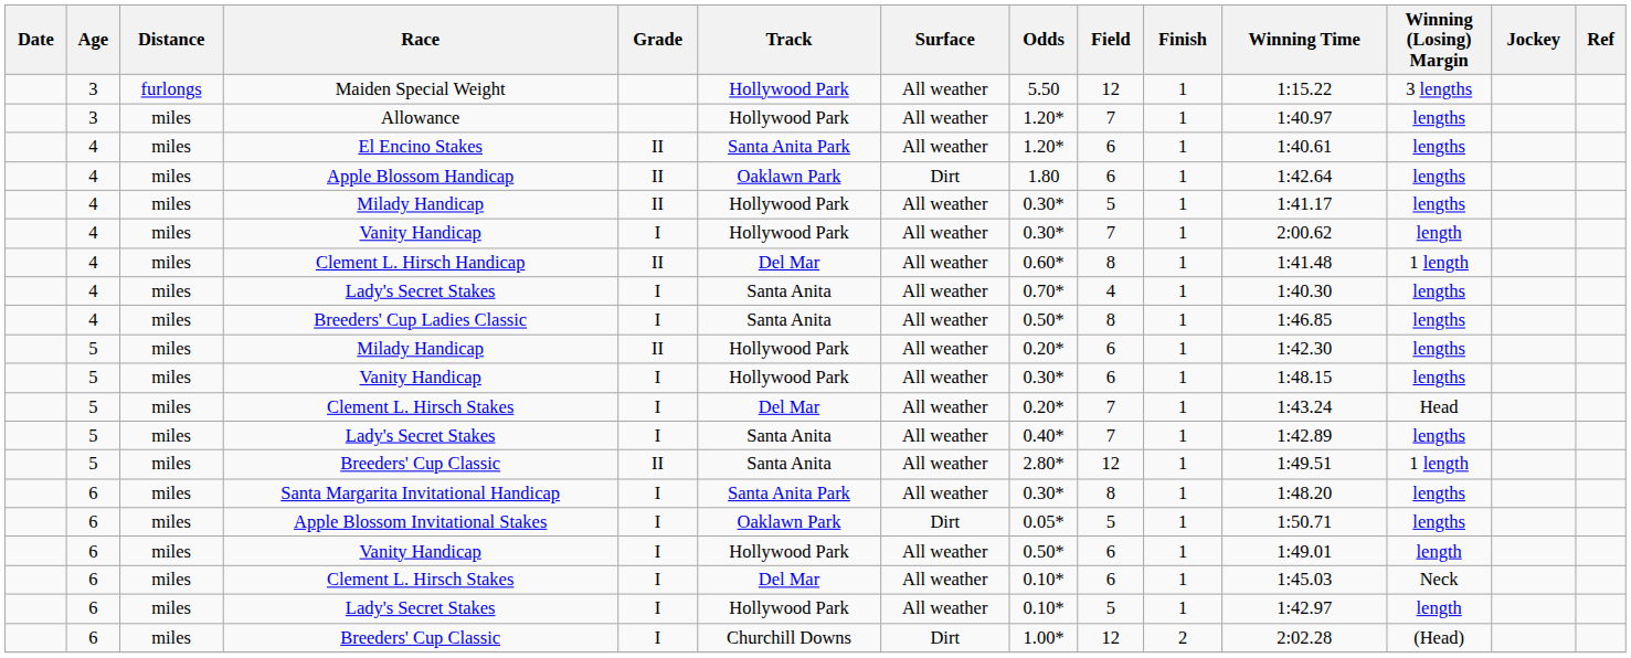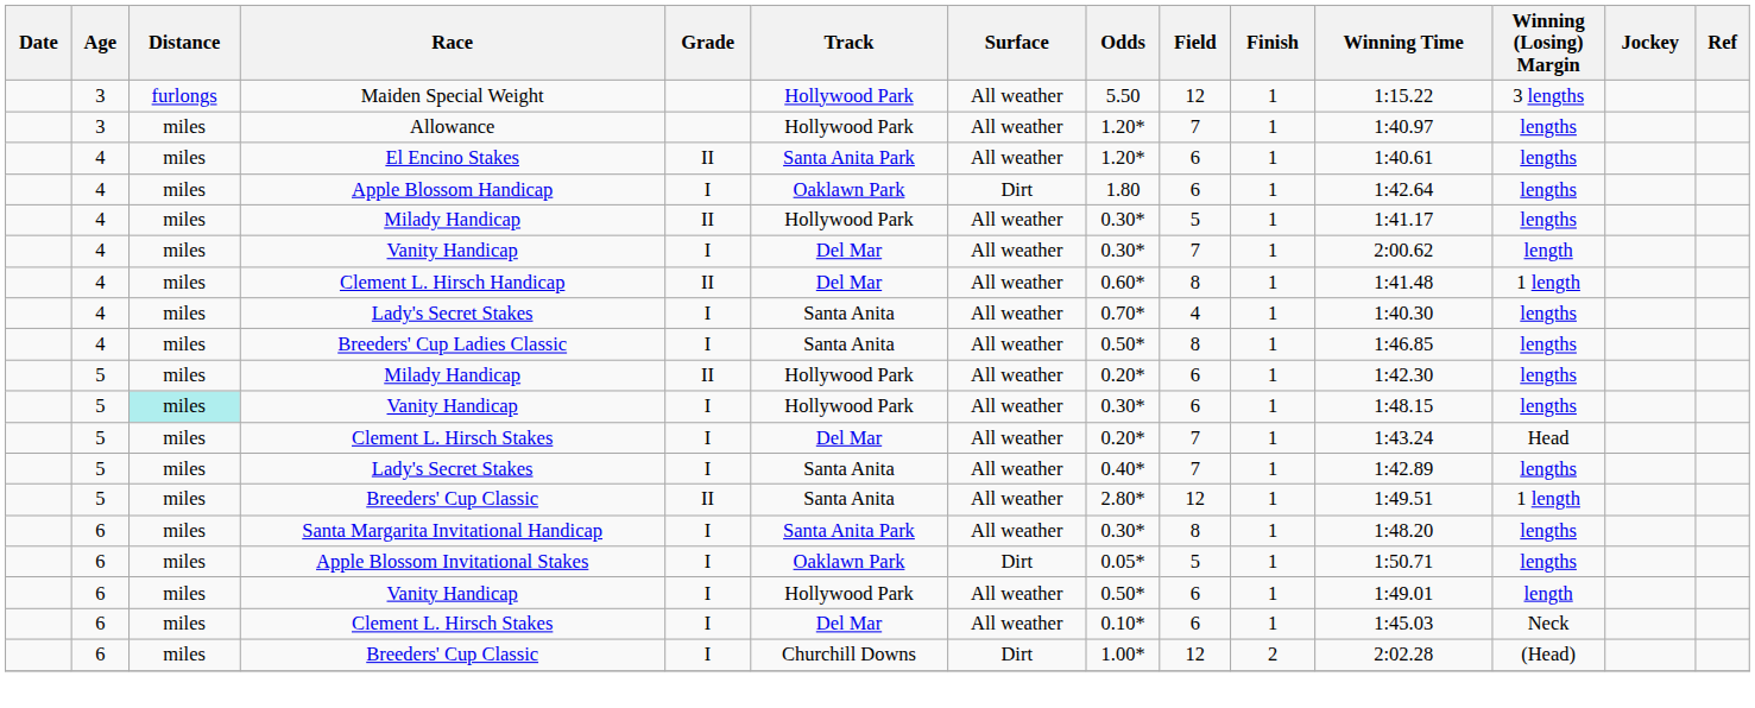 <table class = "wikitable sortable" style="text-align:center; width:90%">
 <tr>
 <th scope="col">Date</th>
 <th scope="col">Age</th>
 <th scope="col">Distance</th>
 <th scope="col">Race</th>
 <th scope="col">Grade</th>
 <th scope="col">Track</th>
 <th scope="col">Surface</th>
 <th scope="col">Odds</th>
 <th scope="col">Field</th>
 <th scope="col">Finish</th>
 <th scope="col">Winning Time</th>
 <th scope="col">Winning<br>(Losing)<br>Margin</th>
 <th scope="col">Jockey</th>
 <th scope="col" class="unsortable">Ref</th>
 </tr>
 <tr>
 <td></td>
 <td>3</td>
 <td>  <a href='#'>furlongs</a></td>
 <td>Maiden Special Weight</td>
 <td></td>
 <td><a href='#'>Hollywood Park</a></td>
 <td>All weather</td>
 <td>5.50</td>
 <td>12</td>
 <td>1</td>
 <td>1:15.22</td>
 <td>3 <a href='#'>lengths</a></td>
 <td></td>
 <td></td>
 </tr>
 <tr>
 <td></td>
 <td>3</td>
 <td>  miles</td>
 <td>Allowance</td>
 <td></td>
 <td>Hollywood Park</td>
 <td>All weather</td>
 <td>1.20*</td>
 <td>7</td>
 <td>1</td>
 <td>1:40.97</td>
 <td> <a href='#'>lengths</a></td>
 <td></td>
 <td></td>
 </tr>
 <tr>
 <td></td>
 <td>4</td>
 <td>  miles</td>
 <td><a href='#'>El Encino Stakes</a></td>
 <td>II</td>
 <td><a href='#'>Santa Anita Park</a></td>
 <td>All weather</td>
 <td>1.20*</td>
 <td>6</td>
 <td>1</td>
 <td>1:40.61</td>
 <td> <a href='#'>lengths</a></td>
 <td></td>
 <td></td>
 </tr>
 <tr>
 <td></td>
 <td>4</td>
 <td>  miles</td>
 <td><a href='#'>Apple Blossom Handicap</a></td>
-<td>II</td>
+<td>I</td>
 <td><a href='#'>Oaklawn Park</a></td>
 <td>Dirt</td>
 <td>1.80</td>
 <td>6</td>
 <td>1</td>
 <td>1:42.64</td>
 <td> <a href='#'>lengths</a></td>
 <td></td>
 <td></td>
 </tr>
 <tr>
 <td></td>
 <td>4</td>
 <td>  miles</td>
 <td><a href='#'>Milady Handicap</a></td>
 <td>II</td>
 <td>Hollywood Park</td>
 <td>All weather</td>
 <td>0.30*</td>
 <td>5</td>
 <td>1</td>
 <td>1:41.17</td>
 <td> <a href='#'>lengths</a></td>
 <td></td>
 <td></td>
 </tr>
 <tr>
 <td></td>
 <td>4</td>
 <td>  miles</td>
 <td><a href='#'>Vanity Handicap</a></td>
 <td>I</td>
-<td>Hollywood Park</td>
+<td><a href='#'>Del Mar</a></td>
 <td>All weather</td>
 <td>0.30*</td>
 <td>7</td>
 <td>1</td>
 <td>2:00.62</td>
 <td> <a href='#'>length</a></td>
 <td></td>
 <td></td>
 </tr>
 <tr>
 <td></td>
 <td>4</td>
 <td>  miles</td>
 <td><a href='#'>Clement L. Hirsch Handicap</a></td>
 <td>II</td>
 <td><a href='#'>Del Mar</a></td>
 <td>All weather</td>
 <td>0.60*</td>
 <td>8</td>
 <td>1</td>
 <td>1:41.48</td>
 <td>1 <a href='#'>length</a></td>
 <td></td>
 <td></td>
 </tr>
 <tr>
 <td></td>
 <td>4</td>
 <td>  miles</td>
 <td><a href='#'>Lady's Secret Stakes</a></td>
 <td>I</td>
 <td>Santa Anita</td>
 <td>All weather</td>
 <td>0.70*</td>
 <td>4</td>
 <td>1</td>
 <td>1:40.30</td>
 <td> <a href='#'>lengths</a></td>
 <td></td>
 <td></td>
 </tr>
 <tr>
 <td></td>
 <td>4</td>
 <td>  miles</td>
 <td><a href='#'>Breeders' Cup Ladies Classic</a></td>
 <td>I</td>
 <td>Santa Anita</td>
 <td>All weather</td>
 <td>0.50*</td>
 <td>8</td>
 <td>1</td>
 <td>1:46.85</td>
 <td> <a href='#'>lengths</a></td>
 <td></td>
 <td></td>
 </tr>
 <tr>
 <td></td>
 <td>5</td>
 <td>  miles</td>
 <td><a href='#'>Milady Handicap</a></td>
 <td>II</td>
 <td>Hollywood Park</td>
 <td>All weather</td>
 <td>0.20*</td>
 <td>6</td>
 <td>1</td>
 <td>1:42.30</td>
 <td> <a href='#'>lengths</a></td>
 <td></td>
 <td></td>
 </tr>
 <tr>
 <td></td>
 <td>5</td>
-<td>  miles</td>
+<td style="background: paleturquoise;">  miles</td>
 <td><a href='#'>Vanity Handicap</a></td>
 <td>I</td>
 <td>Hollywood Park</td>
 <td>All weather</td>
 <td>0.30*</td>
 <td>6</td>
 <td>1</td>
 <td>1:48.15</td>
 <td> <a href='#'>lengths</a></td>
 <td></td>
 <td></td>
 </tr>
 <tr>
 <td></td>
 <td>5</td>
 <td>  miles</td>
 <td><a href='#'>Clement L. Hirsch Stakes</a></td>
 <td>I</td>
 <td><a href='#'>Del Mar</a></td>
 <td>All weather</td>
 <td>0.20*</td>
 <td>7</td>
 <td>1</td>
 <td>1:43.24</td>
 <td>Head</td>
 <td></td>
 <td></td>
 </tr>
 <tr>
 <td></td>
 <td>5</td>
 <td>  miles</td>
 <td><a href='#'>Lady's Secret Stakes</a></td>
 <td>I</td>
 <td>Santa Anita</td>
 <td>All weather</td>
 <td>0.40*</td>
 <td>7</td>
 <td>1</td>
 <td>1:42.89</td>
 <td> <a href='#'>lengths</a></td>
 <td></td>
 <td></td>
 </tr>
 <tr>
 <td></td>
 <td>5</td>
 <td>  miles</td>
 <td><a href='#'>Breeders' Cup Classic</a></td>
 <td>II</td>
 <td>Santa Anita</td>
 <td>All weather</td>
 <td>2.80*</td>
 <td>12</td>
 <td>1</td>
 <td>1:49.51</td>
 <td>1 <a href='#'>length</a></td>
 <td></td>
 <td></td>
 </tr>
 <tr>
 <td></td>
 <td>6</td>
 <td>  miles</td>
 <td><a href='#'>Santa Margarita Invitational Handicap</a></td>
 <td>I</td>
 <td><a href='#'>Santa Anita Park</a></td>
 <td>All weather</td>
 <td>0.30*</td>
 <td>8</td>
 <td>1</td>
 <td>1:48.20</td>
 <td> <a href='#'>lengths</a></td>
 <td></td>
 <td></td>
 </tr>
 <tr>
 <td></td>
 <td>6</td>
 <td>  miles</td>
 <td><a href='#'>Apple Blossom Invitational Stakes</a></td>
 <td>I</td>
 <td><a href='#'>Oaklawn Park</a></td>
 <td>Dirt</td>
 <td>0.05*</td>
 <td>5</td>
 <td>1</td>
 <td>1:50.71</td>
 <td> <a href='#'>lengths</a></td>
 <td></td>
 <td></td>
 </tr>
 <tr>
 <td></td>
 <td>6</td>
 <td>  miles</td>
 <td><a href='#'>Vanity Handicap</a></td>
 <td>I</td>
 <td>Hollywood Park</td>
 <td>All weather</td>
 <td>0.50*</td>
 <td>6</td>
 <td>1</td>
 <td>1:49.01</td>
 <td> <a href='#'>length</a></td>
 <td></td>
 <td></td>
 </tr>
 <tr>
 <td></td>
 <td>6</td>
 <td>  miles</td>
 <td><a href='#'>Clement L. Hirsch Stakes</a></td>
 <td>I</td>
 <td><a href='#'>Del Mar</a></td>
 <td>All weather</td>
 <td>0.10*</td>
 <td>6</td>
 <td>1</td>
 <td>1:45.03</td>
 <td>Neck</td>
 <td></td>
 <td></td>
 </tr>
 <tr>
 <td></td>
 <td>6</td>
 <td>  miles</td>
-<td><a href='#'>Lady's Secret Stakes</a></td>
-<td>I</td>
-<td>Hollywood Park</td>
-<td>All weather</td>
-<td>0.10*</td>
-<td>5</td>
-<td>1</td>
-<td>1:42.97</td>
-<td> <a href='#'>length</a></td>
-<td></td>
-<td></td>
-</tr>
-<tr>
-<td></td>
-<td>6</td>
-<td>  miles</td>
 <td><a href='#'>Breeders' Cup Classic</a></td>
 <td>I</td>
 <td>Churchill Downs</td>
 <td>Dirt</td>
 <td>1.00*</td>
 <td>12</td>
 <td>2</td>
 <td>2:02.28</td>
 <td>(Head)</td>
 <td></td>
 <td></td>
 </tr>
 <tr>
 </tr>
 </table>
